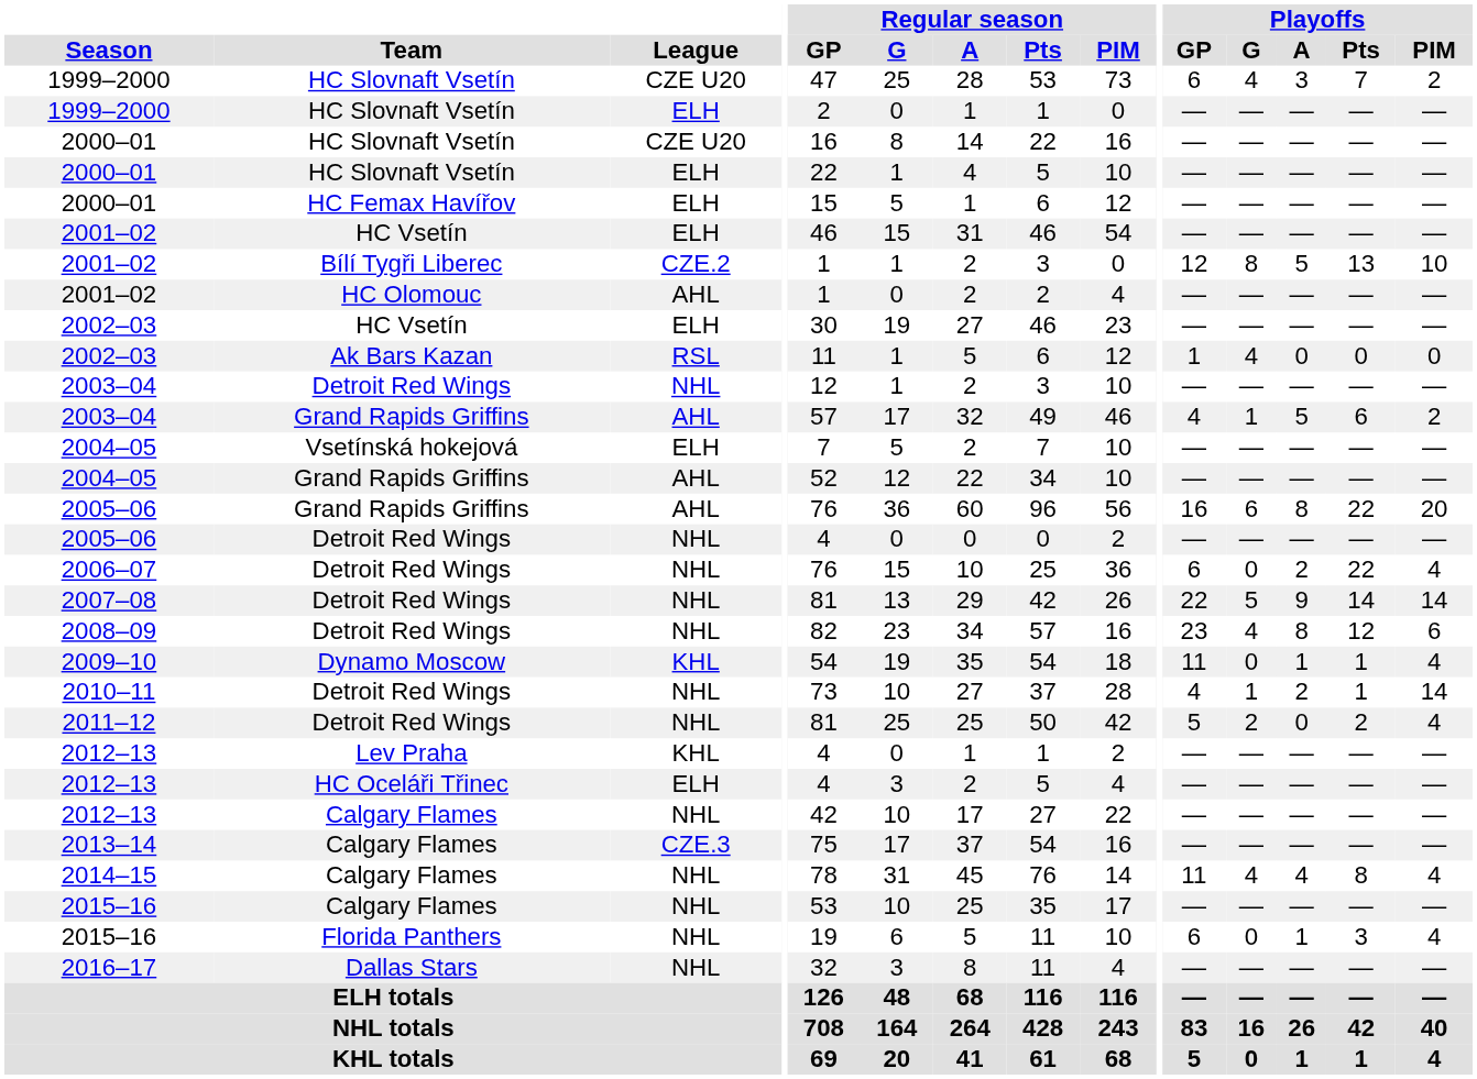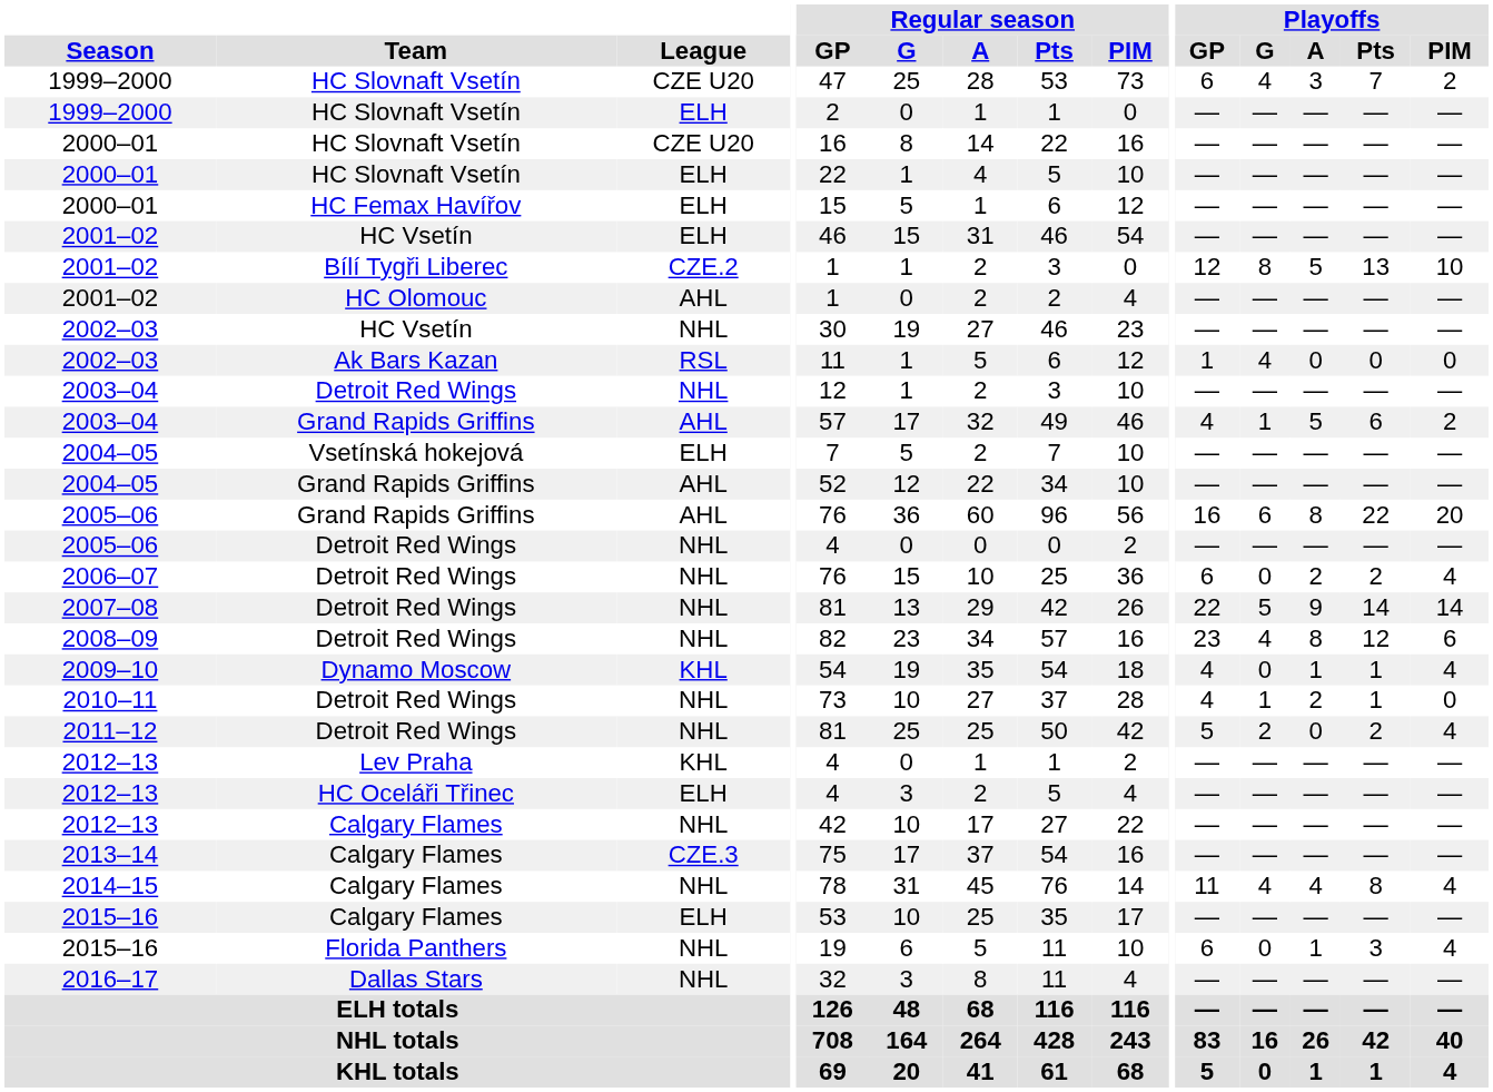 <table border="0" cellpadding="1" cellspacing="0" style="text-align:center; width:60em">
 <tr bgcolor="#e0e0e0">
 <th colspan="3" bgcolor="#ffffff"></th>
 <th rowspan="99" bgcolor="#ffffff"></th>
 <th colspan="5"><a href='#'>Regular season</a></th>
 <th rowspan="99" bgcolor="#ffffff"></th>
 <th colspan="5"><a href='#'>Playoffs</a></th>
 </tr>
 <tr bgcolor="#e0e0e0">
 <th><a href='#'>Season</a></th>
 <th>Team</th>
 <th>League</th>
 <th>GP</th>
 <th><a href='#'>G</a></th>
 <th><a href='#'>A</a></th>
 <th><a href='#'>Pts</a></th>
 <th><a href='#'>PIM</a></th>
 <th>GP</th>
 <th>G</th>
 <th>A</th>
 <th>Pts</th>
 <th>PIM</th>
 </tr>
 <tr>
 <td>1999–2000</td>
 <td><a href='#'>HC Slovnaft Vsetín</a></td>
 <td>CZE U20</td>
 <td>47</td>
 <td>25</td>
 <td>28</td>
 <td>53</td>
 <td>73</td>
 <td>6</td>
 <td>4</td>
 <td>3</td>
 <td>7</td>
 <td>2</td>
 </tr>
 <tr bgcolor="#f0f0f0">
 <td><a href='#'>1999–2000</a></td>
 <td>HC Slovnaft Vsetín</td>
 <td><a href='#'>ELH</a></td>
 <td>2</td>
 <td>0</td>
 <td>1</td>
 <td>1</td>
 <td>0</td>
 <td>—</td>
 <td>—</td>
 <td>—</td>
 <td>—</td>
 <td>—</td>
 </tr>
 <tr>
 <td>2000–01</td>
 <td>HC Slovnaft Vsetín</td>
 <td>CZE U20</td>
 <td>16</td>
 <td>8</td>
 <td>14</td>
 <td>22</td>
 <td>16</td>
 <td>—</td>
 <td>—</td>
 <td>—</td>
 <td>—</td>
 <td>—</td>
 </tr>
 <tr bgcolor="#f0f0f0">
 <td><a href='#'>2000–01</a></td>
 <td>HC Slovnaft Vsetín</td>
 <td>ELH</td>
 <td>22</td>
 <td>1</td>
 <td>4</td>
 <td>5</td>
 <td>10</td>
 <td>—</td>
 <td>—</td>
 <td>—</td>
 <td>—</td>
 <td>—</td>
 </tr>
 <tr>
 <td>2000–01</td>
 <td><a href='#'>HC Femax Havířov</a></td>
 <td>ELH</td>
 <td>15</td>
 <td>5</td>
 <td>1</td>
 <td>6</td>
 <td>12</td>
 <td>—</td>
 <td>—</td>
 <td>—</td>
 <td>—</td>
 <td>—</td>
 </tr>
 <tr bgcolor="#f0f0f0">
 <td><a href='#'>2001–02</a></td>
 <td>HC Vsetín</td>
 <td>ELH</td>
 <td>46</td>
 <td>15</td>
 <td>31</td>
 <td>46</td>
 <td>54</td>
 <td>—</td>
 <td>—</td>
 <td>—</td>
 <td>—</td>
 <td>—</td>
 </tr>
 <tr>
 <td><a href='#'>2001–02</a></td>
 <td><a href='#'>Bílí Tygři Liberec</a></td>
 <td><a href='#'>CZE.2</a></td>
 <td>1</td>
 <td>1</td>
 <td>2</td>
 <td>3</td>
 <td>0</td>
 <td>12</td>
 <td>8</td>
 <td>5</td>
 <td>13</td>
 <td>10</td>
 </tr>
 <tr bgcolor="#f0f0f0">
 <td>2001–02</td>
 <td><a href='#'>HC Olomouc</a></td>
 <td>AHL</td>
 <td>1</td>
 <td>0</td>
 <td>2</td>
 <td>2</td>
 <td>4</td>
 <td>—</td>
 <td>—</td>
 <td>—</td>
 <td>—</td>
 <td>—</td>
 </tr>
 <tr>
 <td><a href='#'>2002–03</a></td>
 <td>HC Vsetín</td>
-<td>ELH</td>
+<td>NHL</td>
 <td>30</td>
 <td>19</td>
 <td>27</td>
 <td>46</td>
 <td>23</td>
 <td>—</td>
 <td>—</td>
 <td>—</td>
 <td>—</td>
 <td>—</td>
 </tr>
 <tr bgcolor="#f0f0f0">
 <td><a href='#'>2002–03</a></td>
 <td><a href='#'>Ak Bars Kazan</a></td>
 <td><a href='#'>RSL</a></td>
 <td>11</td>
 <td>1</td>
 <td>5</td>
 <td>6</td>
 <td>12</td>
 <td>1</td>
 <td>4</td>
 <td>0</td>
 <td>0</td>
 <td>0</td>
 </tr>
 <tr>
 <td><a href='#'>2003–04</a></td>
 <td><a href='#'>Detroit Red Wings</a></td>
 <td><a href='#'>NHL</a></td>
 <td>12</td>
 <td>1</td>
 <td>2</td>
 <td>3</td>
 <td>10</td>
 <td>—</td>
 <td>—</td>
 <td>—</td>
 <td>—</td>
 <td>—</td>
 </tr>
 <tr bgcolor="#f0f0f0">
 <td><a href='#'>2003–04</a></td>
 <td><a href='#'>Grand Rapids Griffins</a></td>
 <td><a href='#'>AHL</a></td>
 <td>57</td>
 <td>17</td>
 <td>32</td>
 <td>49</td>
 <td>46</td>
 <td>4</td>
 <td>1</td>
 <td>5</td>
 <td>6</td>
 <td>2</td>
 </tr>
 <tr>
 <td><a href='#'>2004–05</a></td>
 <td>Vsetínská hokejová</td>
 <td>ELH</td>
 <td>7</td>
 <td>5</td>
 <td>2</td>
 <td>7</td>
 <td>10</td>
 <td>—</td>
 <td>—</td>
 <td>—</td>
 <td>—</td>
 <td>—</td>
 </tr>
 <tr bgcolor="#f0f0f0">
 <td><a href='#'>2004–05</a></td>
 <td>Grand Rapids Griffins</td>
 <td>AHL</td>
 <td>52</td>
 <td>12</td>
 <td>22</td>
 <td>34</td>
 <td>10</td>
 <td>—</td>
 <td>—</td>
 <td>—</td>
 <td>—</td>
 <td>—</td>
 </tr>
 <tr>
 <td><a href='#'>2005–06</a></td>
 <td>Grand Rapids Griffins</td>
 <td>AHL</td>
 <td>76</td>
 <td>36</td>
 <td>60</td>
 <td>96</td>
 <td>56</td>
 <td>16</td>
 <td>6</td>
 <td>8</td>
 <td>22</td>
 <td>20</td>
 </tr>
 <tr bgcolor="#f0f0f0">
 <td><a href='#'>2005–06</a></td>
 <td>Detroit Red Wings</td>
 <td>NHL</td>
 <td>4</td>
 <td>0</td>
 <td>0</td>
 <td>0</td>
 <td>2</td>
 <td>—</td>
 <td>—</td>
 <td>—</td>
 <td>—</td>
 <td>—</td>
 </tr>
 <tr>
 <td><a href='#'>2006–07</a></td>
 <td>Detroit Red Wings</td>
 <td>NHL</td>
 <td>76</td>
 <td>15</td>
 <td>10</td>
 <td>25</td>
 <td>36</td>
 <td>6</td>
 <td>0</td>
 <td>2</td>
-<td>22</td>
+<td>2</td>
 <td>4</td>
 </tr>
 <tr bgcolor="#f0f0f0">
 <td><a href='#'>2007–08</a></td>
 <td>Detroit Red Wings</td>
 <td>NHL</td>
 <td>81</td>
 <td>13</td>
 <td>29</td>
 <td>42</td>
 <td>26</td>
 <td>22</td>
 <td>5</td>
 <td>9</td>
 <td>14</td>
 <td>14</td>
 </tr>
 <tr>
 <td><a href='#'>2008–09</a></td>
 <td>Detroit Red Wings</td>
 <td>NHL</td>
 <td>82</td>
 <td>23</td>
 <td>34</td>
 <td>57</td>
 <td>16</td>
 <td>23</td>
 <td>4</td>
 <td>8</td>
 <td>12</td>
 <td>6</td>
 </tr>
 <tr bgcolor="#f0f0f0">
 <td><a href='#'>2009–10</a></td>
 <td><a href='#'>Dynamo Moscow</a></td>
 <td><a href='#'>KHL</a></td>
 <td>54</td>
 <td>19</td>
 <td>35</td>
 <td>54</td>
 <td>18</td>
-<td>11</td>
+<td>4</td>
 <td>0</td>
 <td>1</td>
 <td>1</td>
 <td>4</td>
 </tr>
 <tr>
 <td><a href='#'>2010–11</a></td>
 <td>Detroit Red Wings</td>
 <td>NHL</td>
 <td>73</td>
 <td>10</td>
 <td>27</td>
 <td>37</td>
 <td>28</td>
 <td>4</td>
 <td>1</td>
 <td>2</td>
 <td>1</td>
-<td>14</td>
+<td>0</td>
 </tr>
 <tr bgcolor="#f0f0f0">
 <td><a href='#'>2011–12</a></td>
 <td>Detroit Red Wings</td>
 <td>NHL</td>
 <td>81</td>
 <td>25</td>
 <td>25</td>
 <td>50</td>
 <td>42</td>
 <td>5</td>
 <td>2</td>
 <td>0</td>
 <td>2</td>
 <td>4</td>
 </tr>
 <tr>
 <td><a href='#'>2012–13</a></td>
 <td><a href='#'>Lev Praha</a></td>
 <td>KHL</td>
 <td>4</td>
 <td>0</td>
 <td>1</td>
 <td>1</td>
 <td>2</td>
 <td>—</td>
 <td>—</td>
 <td>—</td>
 <td>—</td>
 <td>—</td>
 </tr>
 <tr bgcolor="#f0f0f0">
 <td><a href='#'>2012–13</a></td>
 <td><a href='#'>HC Oceláři Třinec</a></td>
 <td>ELH</td>
 <td>4</td>
 <td>3</td>
 <td>2</td>
 <td>5</td>
 <td>4</td>
 <td>—</td>
 <td>—</td>
 <td>—</td>
 <td>—</td>
 <td>—</td>
 </tr>
 <tr>
 <td><a href='#'>2012–13</a></td>
 <td><a href='#'>Calgary Flames</a></td>
 <td>NHL</td>
 <td>42</td>
 <td>10</td>
 <td>17</td>
 <td>27</td>
 <td>22</td>
 <td>—</td>
 <td>—</td>
 <td>—</td>
 <td>—</td>
 <td>—</td>
 </tr>
 <tr bgcolor="#f0f0f0">
 <td><a href='#'>2013–14</a></td>
 <td>Calgary Flames</td>
 <td><a href='#'>CZE.3</a></td>
 <td>75</td>
 <td>17</td>
 <td>37</td>
 <td>54</td>
 <td>16</td>
 <td>—</td>
 <td>—</td>
 <td>—</td>
 <td>—</td>
 <td>—</td>
 </tr>
 <tr>
 <td><a href='#'>2014–15</a></td>
 <td>Calgary Flames</td>
 <td>NHL</td>
 <td>78</td>
 <td>31</td>
 <td>45</td>
 <td>76</td>
 <td>14</td>
 <td>11</td>
 <td>4</td>
 <td>4</td>
 <td>8</td>
 <td>4</td>
 </tr>
 <tr bgcolor="#f0f0f0">
 <td><a href='#'>2015–16</a></td>
 <td>Calgary Flames</td>
-<td>NHL</td>
+<td>ELH</td>
 <td>53</td>
 <td>10</td>
 <td>25</td>
 <td>35</td>
 <td>17</td>
 <td>—</td>
 <td>—</td>
 <td>—</td>
 <td>—</td>
 <td>—</td>
 </tr>
 <tr>
 <td>2015–16</td>
 <td><a href='#'>Florida Panthers</a></td>
 <td>NHL</td>
 <td>19</td>
 <td>6</td>
 <td>5</td>
 <td>11</td>
 <td>10</td>
 <td>6</td>
 <td>0</td>
 <td>1</td>
 <td>3</td>
 <td>4</td>
 </tr>
 <tr bgcolor="#f0f0f0">
 <td><a href='#'>2016–17</a></td>
 <td><a href='#'>Dallas Stars</a></td>
 <td>NHL</td>
 <td>32</td>
 <td>3</td>
 <td>8</td>
 <td>11</td>
 <td>4</td>
 <td>—</td>
 <td>—</td>
 <td>—</td>
 <td>—</td>
 <td>—</td>
 </tr>
 <tr bgcolor="#e0e0e0">
 <th colspan="3">ELH totals</th>
 <th>126</th>
 <th>48</th>
 <th>68</th>
 <th>116</th>
 <th>116</th>
 <th>—</th>
 <th>—</th>
 <th>—</th>
 <th>—</th>
 <th>—</th>
 </tr>
 <tr bgcolor="#e0e0e0">
 <th colspan="3">NHL totals</th>
 <th>708</th>
 <th>164</th>
 <th>264</th>
 <th>428</th>
 <th>243</th>
 <th>83</th>
 <th>16</th>
 <th>26</th>
 <th>42</th>
 <th>40</th>
 </tr>
 <tr bgcolor="#e0e0e0">
 <th colspan="3">KHL totals</th>
 <th>69</th>
 <th>20</th>
 <th>41</th>
 <th>61</th>
 <th>68</th>
 <th>5</th>
 <th>0</th>
 <th>1</th>
 <th>1</th>
 <th>4</th>
 </tr>
 </table>
